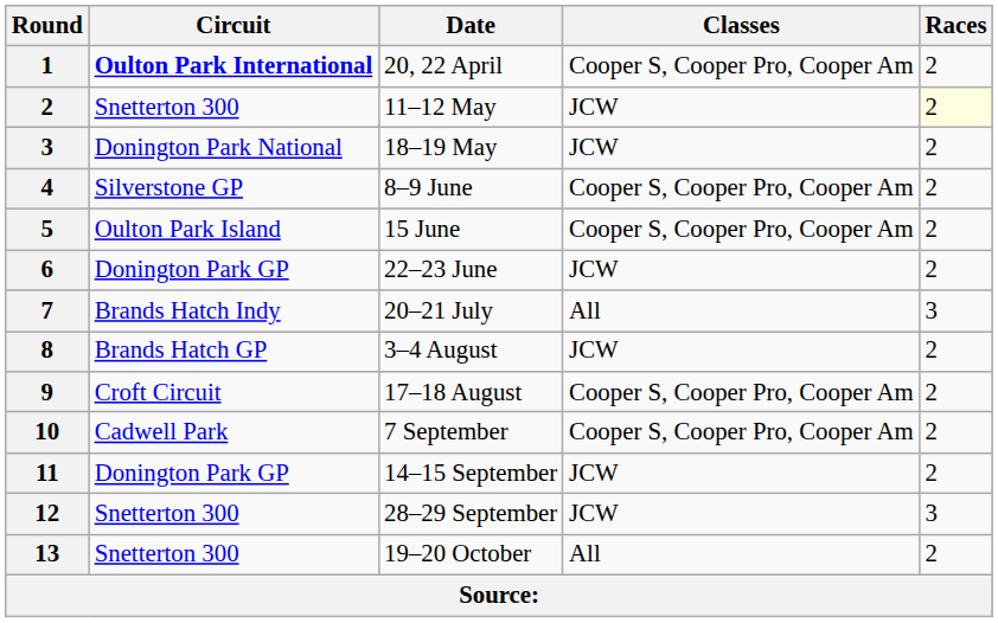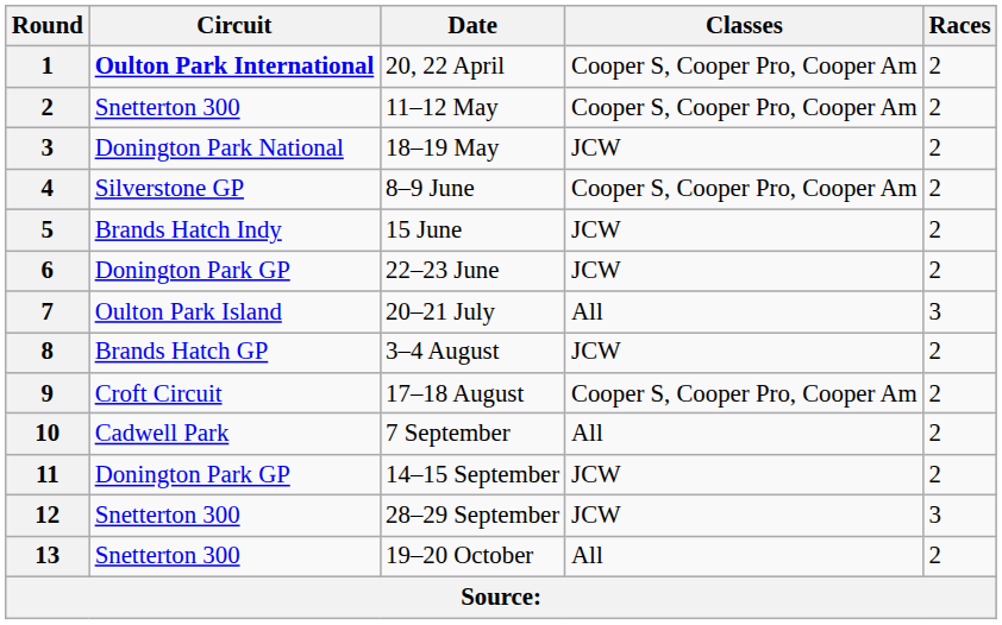 <table class="wikitable" style="font-size: 85%;">
 <tr>
 <th>Round</th>
 <th>Circuit</th>
 <th>Date</th>
 <th>Classes</th>
 <th>Races</th>
 </tr>
 <tr>
 <th>1</th>
 <td><strong><a href='#'> Oulton Park International</a></strong></td>
 <td>20, 22 April</td>
 <td>Cooper S, Cooper Pro, Cooper Am</td>
 <td>2</td>
 </tr>
 <tr>
 <th>2</th>
 <td><a href='#'>Snetterton 300</a></td>
 <td>11–12 May</td>
-<td>JCW</td>
-<td style="background: lightyellow;">2</td>
+<td>Cooper S, Cooper Pro, Cooper Am</td>
+<td>2</td>
 </tr>
 <tr>
 <th>3</th>
 <td><a href='#'> Donington Park National</a></td>
 <td>18–19 May</td>
 <td>JCW</td>
 <td>2</td>
 </tr>
 <tr>
 <th>4</th>
 <td><a href='#'>Silverstone GP</a></td>
 <td>8–9 June</td>
 <td>Cooper S, Cooper Pro, Cooper Am</td>
 <td>2</td>
 </tr>
 <tr>
 <th>5</th>
-<td><a href='#'> Oulton Park Island</a></td>
+<td><a href='#'> Brands Hatch Indy</a></td>
 <td>15 June</td>
-<td>Cooper S, Cooper Pro, Cooper Am</td>
+<td>JCW</td>
 <td>2</td>
 </tr>
 <tr>
 <th>6</th>
 <td><a href='#'> Donington Park GP</a></td>
 <td>22–23 June</td>
 <td>JCW</td>
 <td>2</td>
 </tr>
 <tr>
 <th>7</th>
-<td><a href='#'> Brands Hatch Indy</a></td>
+<td><a href='#'> Oulton Park Island</a></td>
 <td>20–21 July</td>
 <td>All</td>
 <td>3</td>
 </tr>
 <tr>
 <th>8</th>
 <td><a href='#'> Brands Hatch GP</a></td>
 <td>3–4 August</td>
 <td>JCW</td>
 <td>2</td>
 </tr>
 <tr>
 <th>9</th>
 <td><a href='#'>Croft Circuit</a></td>
 <td>17–18 August</td>
 <td>Cooper S, Cooper Pro, Cooper Am</td>
 <td>2</td>
 </tr>
 <tr>
 <th>10</th>
 <td><a href='#'>Cadwell Park</a></td>
 <td>7 September</td>
-<td>Cooper S, Cooper Pro, Cooper Am</td>
+<td>All</td>
 <td>2</td>
 </tr>
 <tr>
 <th>11</th>
 <td><a href='#'> Donington Park GP</a></td>
 <td>14–15 September</td>
 <td>JCW</td>
 <td>2</td>
 </tr>
 <tr>
 <th>12</th>
 <td><a href='#'>Snetterton 300</a></td>
 <td>28–29 September</td>
 <td>JCW</td>
 <td>3</td>
 </tr>
 <tr>
 <th>13</th>
 <td><a href='#'>Snetterton 300</a></td>
 <td>19–20 October</td>
 <td>All</td>
 <td>2</td>
 </tr>
 <tr>
 <th colspan=5>Source:</th>
 </tr>
 </table>
